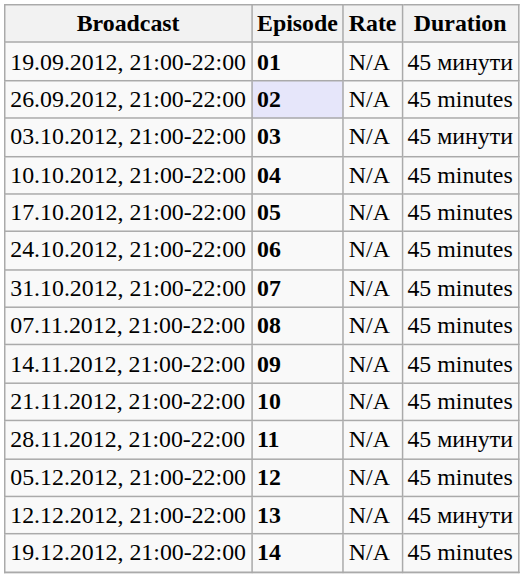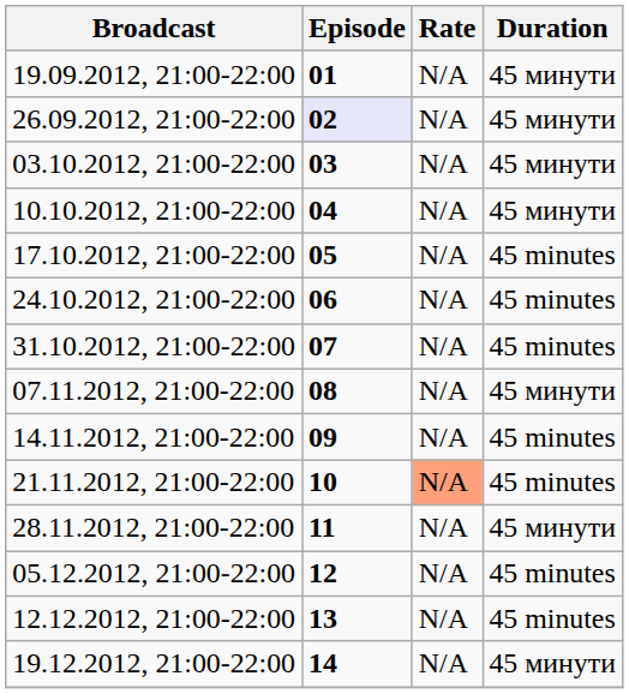 <table class="wikitable">
 <tr>
 <th>Broadcast</th>
 <th>Episode</th>
 <th>Rate</th>
 <th>Duration</th>
 </tr>
 <tr>
 <td>19.09.2012, 21:00-22:00</td>
 <td><strong>01</strong></td>
 <td>N/A</td>
 <td>45 минути</td>
 </tr>
 <tr>
 <td>26.09.2012, 21:00-22:00</td>
 <td style="background: lavender;"><strong>02</strong></td>
 <td>N/A</td>
-<td>45 minutes</td>
+<td>45 минути</td>
 </tr>
 <tr>
 <td>03.10.2012, 21:00-22:00</td>
 <td><strong>03</strong></td>
 <td>N/A</td>
 <td>45 минути</td>
 </tr>
 <tr>
 <td>10.10.2012, 21:00-22:00</td>
 <td><strong>04</strong></td>
 <td>N/A</td>
-<td>45 minutes</td>
+<td>45 минути</td>
 </tr>
 <tr>
 <td>17.10.2012, 21:00-22:00</td>
 <td><strong>05</strong></td>
 <td>N/A</td>
 <td>45 minutes</td>
 </tr>
 <tr>
 <td>24.10.2012, 21:00-22:00</td>
 <td><strong>06</strong></td>
 <td>N/A</td>
 <td>45 minutes</td>
 </tr>
 <tr>
 <td>31.10.2012, 21:00-22:00</td>
 <td><strong>07</strong></td>
 <td>N/A</td>
 <td>45 minutes</td>
 </tr>
 <tr>
 <td>07.11.2012, 21:00-22:00</td>
 <td><strong>08</strong></td>
 <td>N/A</td>
-<td>45 minutes</td>
+<td>45 минути</td>
 </tr>
 <tr>
 <td>14.11.2012, 21:00-22:00</td>
 <td><strong>09</strong></td>
 <td>N/A</td>
 <td>45 minutes</td>
 </tr>
 <tr>
 <td>21.11.2012, 21:00-22:00</td>
 <td><strong>10</strong></td>
-<td>N/A</td>
+<td style="background: lightsalmon;">N/A</td>
 <td>45 minutes</td>
 </tr>
 <tr>
 <td>28.11.2012, 21:00-22:00</td>
 <td><strong>11</strong></td>
 <td>N/A</td>
 <td>45 минути</td>
 </tr>
 <tr>
 <td>05.12.2012, 21:00-22:00</td>
 <td><strong>12</strong></td>
 <td>N/A</td>
 <td>45 minutes</td>
 </tr>
 <tr>
 <td>12.12.2012, 21:00-22:00</td>
 <td><strong>13</strong></td>
 <td>N/A</td>
-<td>45 минути</td>
+<td>45 minutes</td>
 </tr>
 <tr>
 <td>19.12.2012, 21:00-22:00</td>
 <td><strong>14</strong></td>
 <td>N/A</td>
-<td>45 minutes</td>
+<td>45 минути</td>
 </tr>
 <tr>
 </tr>
 </table>
